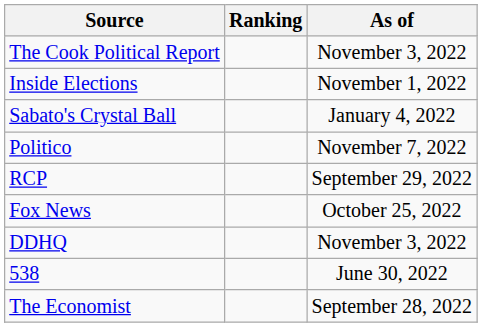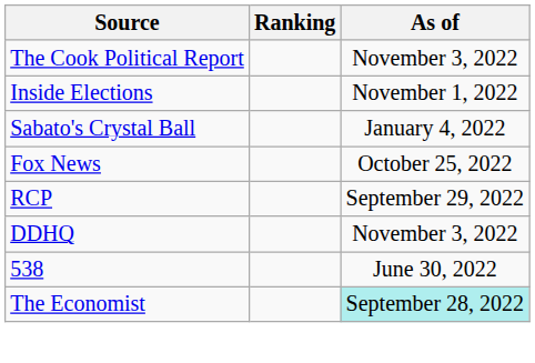 <table class="wikitable" style="text-align:center">
 <tr>
 <th>Source</th>
 <th>Ranking</th>
 <th>As of</th>
 </tr>
 <tr>
 <td align=left><a href='#'>The Cook Political Report</a></td>
 <td></td>
 <td>November 3, 2022</td>
 </tr>
 <tr>
 <td align=left><a href='#'>Inside Elections</a></td>
 <td></td>
 <td>November 1, 2022</td>
 </tr>
 <tr>
 <td align=left><a href='#'>Sabato's Crystal Ball</a></td>
 <td></td>
 <td>January 4, 2022</td>
 </tr>
 <tr>
-<td align="left"><a href='#'>Politico</a></td>
+<td align=left><a href='#'>Fox News</a></td>
 <td></td>
-<td>November 7, 2022</td>
+<td>October 25, 2022</td>
 </tr>
 <tr>
 <td align="left"><a href='#'>RCP</a></td>
 <td></td>
 <td>September 29, 2022</td>
-</tr>
-<tr>
-<td align=left><a href='#'>Fox News</a></td>
-<td></td>
-<td>October 25, 2022</td>
 </tr>
 <tr>
 <td align="left"><a href='#'>DDHQ</a></td>
 <td></td>
 <td>November 3, 2022</td>
 </tr>
 <tr>
 <td align="left"><a href='#'>538</a></td>
 <td></td>
 <td>June 30, 2022</td>
 </tr>
 <tr>
 <td align="left"><a href='#'>The Economist</a></td>
 <td></td>
-<td>September 28, 2022</td>
+<td style="background: paleturquoise;">September 28, 2022</td>
 </tr>
 </table>
